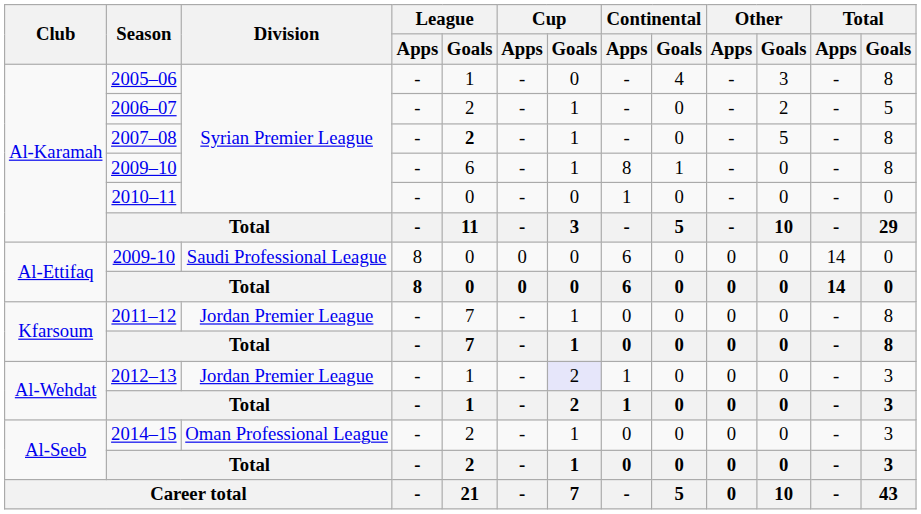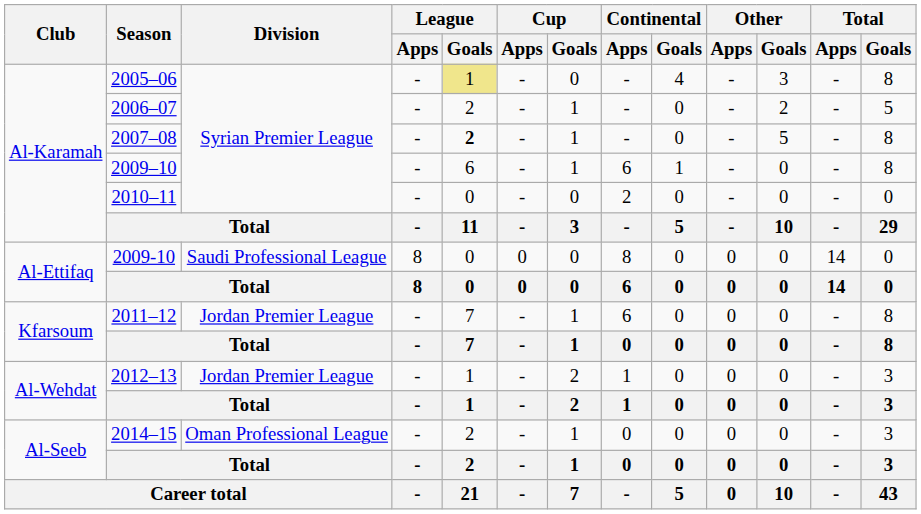 <table class="wikitable" style="text-align: center;">
 <tr>
 <th rowspan="2">Club</th>
 <th rowspan="2">Season</th>
 <th rowspan="2">Division</th>
 <th colspan="2">League</th>
 <th colspan="2">Cup</th>
 <th colspan="2">Continental</th>
 <th colspan="2">Other</th>
 <th colspan="2">Total</th>
 </tr>
 <tr>
 <th>Apps</th>
 <th>Goals</th>
 <th>Apps</th>
 <th>Goals</th>
 <th>Apps</th>
 <th>Goals</th>
 <th>Apps</th>
 <th>Goals</th>
 <th>Apps</th>
 <th>Goals</th>
 </tr>
 <tr>
 <td rowspan="6"><a href='#'>Al-Karamah</a></td>
 <td><a href='#'>2005–06</a></td>
 <td rowspan="5"><a href='#'>Syrian Premier League</a></td>
 <td>-</td>
-<td>1</td>
+<td style="background: khaki;">1</td>
 <td>-</td>
 <td>0</td>
 <td>-</td>
 <td>4</td>
 <td>-</td>
 <td>3</td>
 <td>-</td>
 <td>8</td>
 </tr>
 <tr>
 <td><a href='#'>2006–07</a></td>
 <td>-</td>
 <td>2</td>
 <td>-</td>
 <td>1</td>
 <td>-</td>
 <td>0</td>
 <td>-</td>
 <td>2</td>
 <td>-</td>
 <td>5</td>
 </tr>
 <tr>
 <td><a href='#'>2007–08</a></td>
 <td>-</td>
 <td><strong>2</strong></td>
 <td>-</td>
 <td>1</td>
 <td>-</td>
 <td>0</td>
 <td>-</td>
 <td>5</td>
 <td>-</td>
 <td>8</td>
 </tr>
 <tr>
 <td><a href='#'>2009–10</a></td>
 <td>-</td>
 <td>6</td>
 <td>-</td>
 <td>1</td>
-<td>8</td>
+<td>6</td>
 <td>1</td>
 <td>-</td>
 <td>0</td>
 <td>-</td>
 <td>8</td>
 </tr>
 <tr>
 <td><a href='#'>2010–11</a></td>
 <td>-</td>
 <td>0</td>
 <td>-</td>
 <td>0</td>
-<td>1</td>
+<td>2</td>
 <td>0</td>
 <td>-</td>
 <td>0</td>
 <td>-</td>
 <td>0</td>
 </tr>
 <tr>
 <th colspan="2">Total</th>
 <th>-</th>
 <th>11</th>
 <th>-</th>
 <th>3</th>
 <th>-</th>
 <th>5</th>
 <th>-</th>
 <th>10</th>
 <th>-</th>
 <th>29</th>
 </tr>
 <tr>
 <td rowspan="2"><a href='#'>Al-Ettifaq</a></td>
 <td><a href='#'>2009-10</a></td>
 <td rowspan="1"><a href='#'>Saudi Professional League</a></td>
 <td>8</td>
 <td>0</td>
 <td>0</td>
 <td>0</td>
-<td>6</td>
+<td>8</td>
 <td>0</td>
 <td>0</td>
 <td>0</td>
 <td>14</td>
 <td>0</td>
 </tr>
 <tr>
 <th colspan="2">Total</th>
 <th>8</th>
 <th>0</th>
 <th>0</th>
 <th>0</th>
 <th>6</th>
 <th>0</th>
 <th>0</th>
 <th>0</th>
 <th>14</th>
 <th>0</th>
 </tr>
 <tr>
 <td rowspan="2"><a href='#'>Kfarsoum</a></td>
 <td><a href='#'>2011–12</a></td>
 <td rowspan="1"><a href='#'>Jordan Premier League</a></td>
 <td>-</td>
 <td>7</td>
 <td>-</td>
 <td>1</td>
-<td>0</td>
+<td>6</td>
 <td>0</td>
 <td>0</td>
 <td>0</td>
 <td>-</td>
 <td>8</td>
 </tr>
 <tr>
 <th colspan="2">Total</th>
 <th>-</th>
 <th>7</th>
 <th>-</th>
 <th>1</th>
 <th>0</th>
 <th>0</th>
 <th>0</th>
 <th>0</th>
 <th>-</th>
 <th>8</th>
 </tr>
 <tr>
 <td rowspan="2"><a href='#'>Al-Wehdat</a></td>
 <td><a href='#'>2012–13</a></td>
 <td rowspan="1"><a href='#'>Jordan Premier League</a></td>
 <td>-</td>
 <td>1</td>
 <td>-</td>
-<td style="background: lavender;">2</td>
+<td>2</td>
 <td>1</td>
 <td>0</td>
 <td>0</td>
 <td>0</td>
 <td>-</td>
 <td>3</td>
 </tr>
 <tr>
 <th colspan="2">Total</th>
 <th>-</th>
 <th>1</th>
 <th>-</th>
 <th>2</th>
 <th>1</th>
 <th>0</th>
 <th>0</th>
 <th>0</th>
 <th>-</th>
 <th>3</th>
 </tr>
 <tr>
 <td rowspan="2"><a href='#'>Al-Seeb</a></td>
 <td><a href='#'>2014–15</a></td>
 <td rowspan="1"><a href='#'>Oman Professional League</a></td>
 <td>-</td>
 <td>2</td>
 <td>-</td>
 <td>1</td>
 <td>0</td>
 <td>0</td>
 <td>0</td>
 <td>0</td>
 <td>-</td>
 <td>3</td>
 </tr>
 <tr>
 <th colspan="2">Total</th>
 <th>-</th>
 <th>2</th>
 <th>-</th>
 <th>1</th>
 <th>0</th>
 <th>0</th>
 <th>0</th>
 <th>0</th>
 <th>-</th>
 <th>3</th>
 </tr>
 <tr>
 <th colspan="3">Career total</th>
 <th>-</th>
 <th>21</th>
 <th>-</th>
 <th>7</th>
 <th>-</th>
 <th>5</th>
 <th>0</th>
 <th>10</th>
 <th>-</th>
 <th>43</th>
 </tr>
 </table>
